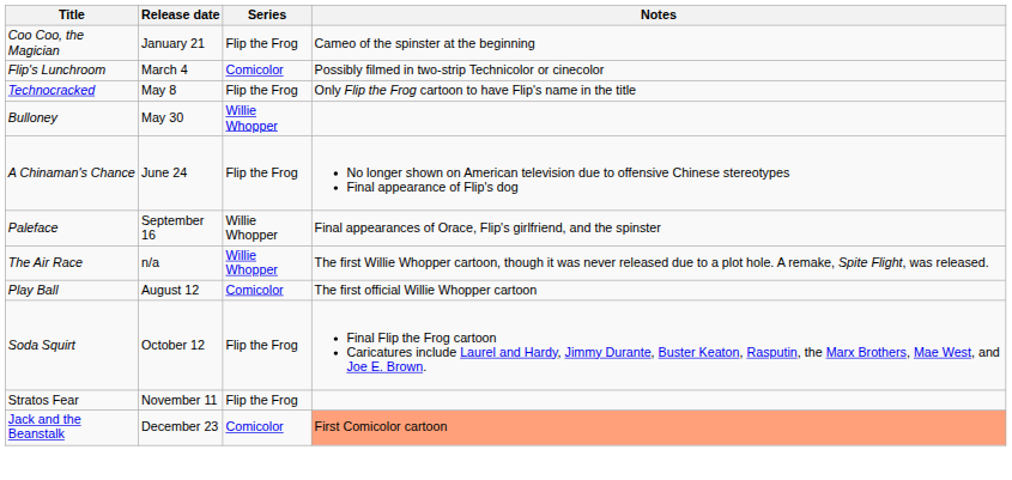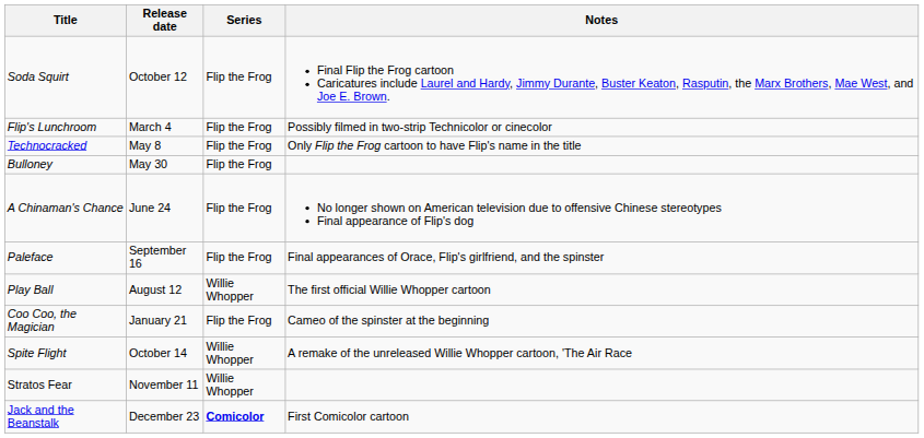 <table class="wikitable">
 <tr>
 <th>Title</th>
 <th>Release date</th>
 <th>Series</th>
 <th>Notes</th>
 </tr>
 <tr>
-<td><em>Coo Coo, the Magician</em></td>
-<td>January 21</td>
+<td><em>Soda Squirt</em></td>
+<td>October 12</td>
 <td>Flip the Frog</td>
-<td>Cameo of the spinster at the beginning</td>
+<td><br><ul><li>Final Flip the Frog cartoon</li><li>Caricatures include <a href='#'>Laurel and Hardy</a>, <a href='#'>Jimmy Durante</a>, <a href='#'>Buster Keaton</a>, <a href='#'>Rasputin</a>, the <a href='#'>Marx Brothers</a>, <a href='#'>Mae West</a>, and <a href='#'>Joe E. Brown</a>.</li></ul></td>
 </tr>
 <tr>
 <td><em>Flip's Lunchroom</em></td>
 <td>March 4</td>
-<td><a href='#'>Comicolor</a></td>
+<td>Flip the Frog</td>
 <td>Possibly filmed in two-strip Technicolor or cinecolor</td>
 </tr>
 <tr>
 <td><em><a href='#'>Technocracked</a></em></td>
 <td>May 8</td>
 <td>Flip the Frog</td>
 <td>Only <em>Flip the Frog</em> cartoon to have Flip's name in the title</td>
 </tr>
 <tr>
 <td><em>Bulloney</em></td>
 <td>May 30</td>
-<td><a href='#'>Willie Whopper</a></td>
+<td>Flip the Frog</td>
 <td></td>
 </tr>
 <tr>
 <td><em>A Chinaman's Chance</em></td>
 <td>June 24</td>
 <td>Flip the Frog</td>
 <td><br><ul><li>No longer shown on American television due to offensive Chinese stereotypes</li><li>Final appearance of Flip's dog</li></ul></td>
 </tr>
 <tr>
 <td><em>Paleface</em></td>
 <td>September 16</td>
-<td>Willie Whopper</td>
+<td>Flip the Frog</td>
 <td>Final appearances of Orace, Flip's girlfriend, and the spinster</td>
-</tr>
-<tr>
-<td><em>The Air Race</em></td>
-<td>n/a</td>
-<td><a href='#'>Willie Whopper</a></td>
-<td>The first Willie Whopper cartoon, though it was never released due to a plot hole. A remake, <em>Spite Flight</em>, was released.</td>
 </tr>
 <tr>
 <td><em>Play Ball</em></td>
 <td>August 12</td>
-<td><a href='#'>Comicolor</a></td>
+<td>Willie Whopper</td>
 <td>The first official Willie Whopper cartoon</td>
 </tr>
 <tr>
-<td><em>Soda Squirt</em></td>
-<td>October 12</td>
+<td><em>Coo Coo, the Magician</em></td>
+<td>January 21</td>
 <td>Flip the Frog</td>
-<td><br><ul><li>Final Flip the Frog cartoon</li><li>Caricatures include <a href='#'>Laurel and Hardy</a>, <a href='#'>Jimmy Durante</a>, <a href='#'>Buster Keaton</a>, <a href='#'>Rasputin</a>, the <a href='#'>Marx Brothers</a>, <a href='#'>Mae West</a>, and <a href='#'>Joe E. Brown</a>.</li></ul></td>
+<td>Cameo of the spinster at the beginning</td>
+</tr>
+<tr>
+<td><em>Spite Flight</em></td>
+<td>October 14</td>
+<td>Willie Whopper</td>
+<td>A remake of the unreleased Willie Whopper cartoon, 'The Air Race<em></td>
 </tr>
 <tr>
 <td></em>Stratos Fear<em></td>
 <td>November 11</td>
-<td>Flip the Frog</td>
+<td>Willie Whopper</td>
 <td></td>
 </tr>
 <tr>
 <td></em><a href='#'>Jack and the Beanstalk</a><em></td>
 <td>December 23</td>
-<td><a href='#'>Comicolor</a></td>
-<td style="background: lightsalmon;">First Comicolor cartoon</td>
+<td><strong><a href='#'>Comicolor</a></strong></td>
+<td>First Comicolor cartoon</td>
 </tr>
 </table>
